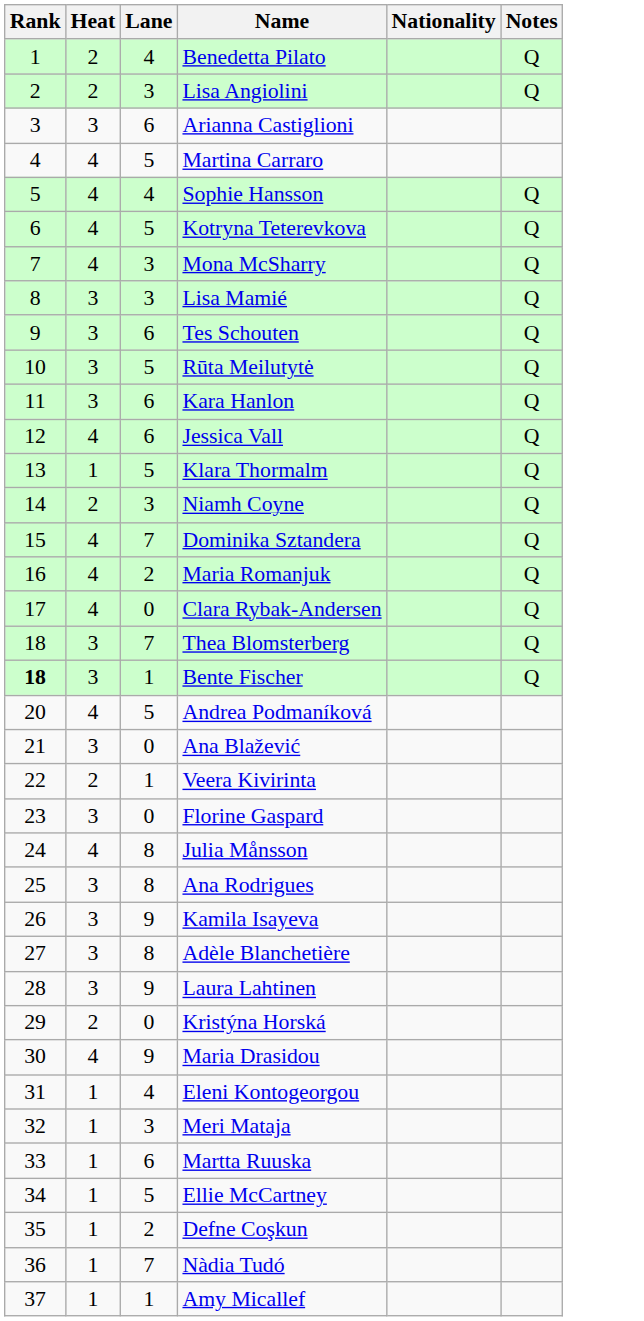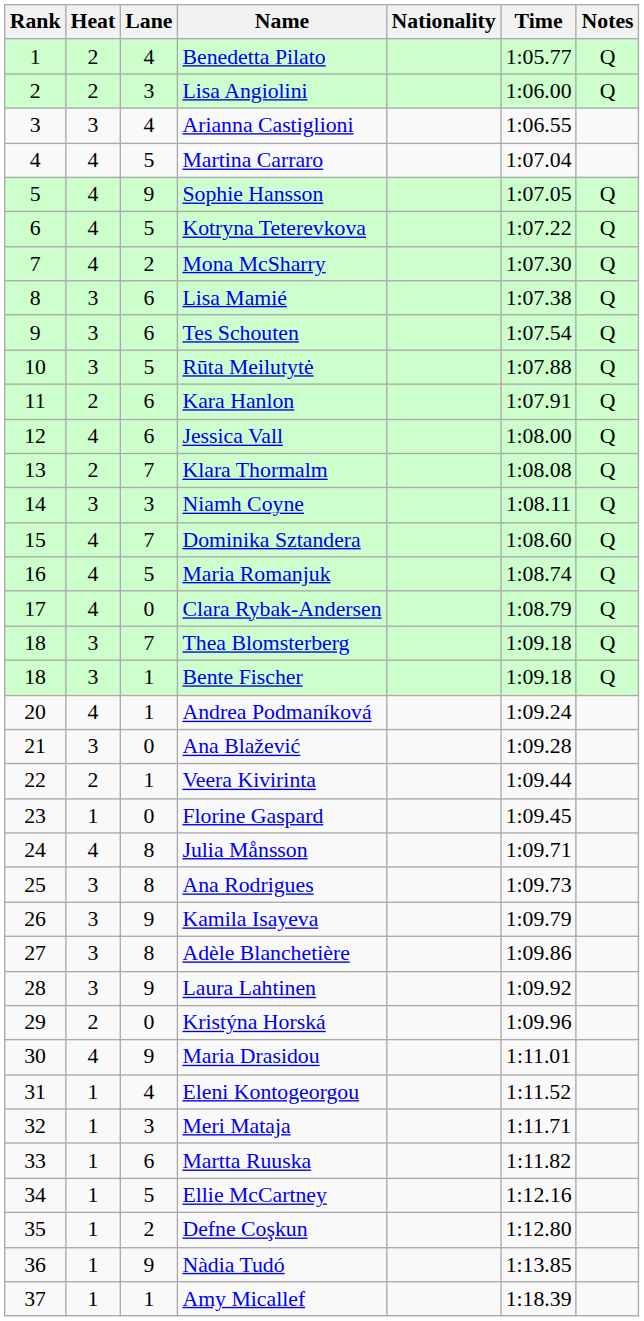 <table class="wikitable sortable" style="text-align:center">
 <tr>
 <th>Rank</th>
 <th>Heat</th>
 <th>Lane</th>
 <th>Name</th>
 <th>Nationality</th>
+<th>Time</th>
 <th>Notes</th>
 </tr>
 <tr bgcolor=ccffcc>
 <td>1</td>
 <td>2</td>
 <td>4</td>
 <td align=left><a href='#'>Benedetta Pilato</a></td>
 <td align=left></td>
+<td>1:05.77</td>
 <td>Q</td>
 </tr>
 <tr bgcolor=ccffcc>
 <td>2</td>
 <td>2</td>
 <td>3</td>
 <td align=left><a href='#'>Lisa Angiolini</a></td>
 <td align=left></td>
+<td>1:06.00</td>
 <td>Q</td>
 </tr>
 <tr>
 <td>3</td>
 <td>3</td>
-<td>6</td>
+<td>4</td>
 <td align=left><a href='#'>Arianna Castiglioni</a></td>
 <td align=left></td>
+<td>1:06.55</td>
 <td></td>
 </tr>
 <tr>
 <td>4</td>
 <td>4</td>
 <td>5</td>
 <td align=left><a href='#'>Martina Carraro</a></td>
 <td align=left></td>
+<td>1:07.04</td>
 <td></td>
 </tr>
 <tr bgcolor=ccffcc>
 <td>5</td>
 <td>4</td>
-<td>4</td>
+<td>9</td>
 <td align=left><a href='#'>Sophie Hansson</a></td>
 <td align=left></td>
+<td>1:07.05</td>
 <td>Q</td>
 </tr>
 <tr bgcolor=ccffcc>
 <td>6</td>
 <td>4</td>
 <td>5</td>
 <td align=left><a href='#'>Kotryna Teterevkova</a></td>
 <td align=left></td>
+<td>1:07.22</td>
 <td>Q</td>
 </tr>
 <tr bgcolor=ccffcc>
 <td>7</td>
 <td>4</td>
-<td>3</td>
+<td>2</td>
 <td align=left><a href='#'>Mona McSharry</a></td>
 <td align=left></td>
+<td>1:07.30</td>
 <td>Q</td>
 </tr>
 <tr bgcolor=ccffcc>
 <td>8</td>
 <td>3</td>
-<td>3</td>
+<td>6</td>
 <td align=left><a href='#'>Lisa Mamié</a></td>
 <td align=left></td>
+<td>1:07.38</td>
 <td>Q</td>
 </tr>
 <tr bgcolor=ccffcc>
 <td>9</td>
 <td>3</td>
 <td>6</td>
 <td align=left><a href='#'>Tes Schouten</a></td>
 <td align=left></td>
+<td>1:07.54</td>
 <td>Q</td>
 </tr>
 <tr bgcolor=ccffcc>
 <td>10</td>
 <td>3</td>
 <td>5</td>
 <td align=left><a href='#'>Rūta Meilutytė</a></td>
 <td align=left></td>
+<td>1:07.88</td>
 <td>Q</td>
 </tr>
 <tr bgcolor=ccffcc>
 <td>11</td>
-<td>3</td>
+<td>2</td>
 <td>6</td>
 <td align=left><a href='#'>Kara Hanlon</a></td>
 <td align=left></td>
+<td>1:07.91</td>
 <td>Q</td>
 </tr>
 <tr bgcolor=ccffcc>
 <td>12</td>
 <td>4</td>
 <td>6</td>
 <td align=left><a href='#'>Jessica Vall</a></td>
 <td align=left></td>
+<td>1:08.00</td>
 <td>Q</td>
 </tr>
 <tr bgcolor=ccffcc>
 <td>13</td>
-<td>1</td>
-<td>5</td>
+<td>2</td>
+<td>7</td>
 <td align=left><a href='#'>Klara Thormalm</a></td>
 <td align=left></td>
+<td>1:08.08</td>
 <td>Q</td>
 </tr>
 <tr bgcolor=ccffcc>
 <td>14</td>
-<td>2</td>
+<td>3</td>
 <td>3</td>
 <td align=left><a href='#'>Niamh Coyne</a></td>
 <td align=left></td>
+<td>1:08.11</td>
 <td>Q</td>
 </tr>
 <tr bgcolor=ccffcc>
 <td>15</td>
 <td>4</td>
 <td>7</td>
 <td align=left><a href='#'>Dominika Sztandera</a></td>
 <td align=left></td>
+<td>1:08.60</td>
 <td>Q</td>
 </tr>
 <tr bgcolor=ccffcc>
 <td>16</td>
 <td>4</td>
-<td>2</td>
+<td>5</td>
 <td align=left><a href='#'>Maria Romanjuk</a></td>
 <td align=left></td>
+<td>1:08.74</td>
 <td>Q</td>
 </tr>
 <tr bgcolor=ccffcc>
 <td>17</td>
 <td>4</td>
 <td>0</td>
 <td align=left><a href='#'>Clara Rybak-Andersen</a></td>
 <td align=left></td>
+<td>1:08.79</td>
 <td>Q</td>
 </tr>
 <tr bgcolor=ccffcc>
 <td>18</td>
 <td>3</td>
 <td>7</td>
 <td align=left><a href='#'>Thea Blomsterberg</a></td>
 <td align=left></td>
+<td>1:09.18</td>
 <td>Q</td>
 </tr>
 <tr bgcolor=ccffcc>
-<td><strong>18</strong></td>
+<td>18</td>
 <td>3</td>
 <td>1</td>
 <td align=left><a href='#'>Bente Fischer</a></td>
 <td align=left></td>
+<td>1:09.18</td>
 <td>Q</td>
 </tr>
 <tr>
 <td>20</td>
 <td>4</td>
-<td>5</td>
+<td>1</td>
 <td align=left><a href='#'>Andrea Podmaníková</a></td>
 <td align=left></td>
+<td>1:09.24</td>
 <td></td>
 </tr>
 <tr>
 <td>21</td>
 <td>3</td>
 <td>0</td>
 <td align=left><a href='#'>Ana Blažević</a></td>
 <td align=left></td>
+<td>1:09.28</td>
 <td></td>
 </tr>
 <tr>
 <td>22</td>
 <td>2</td>
 <td>1</td>
 <td align=left><a href='#'>Veera Kivirinta</a></td>
 <td align=left></td>
+<td>1:09.44</td>
 <td></td>
 </tr>
 <tr>
 <td>23</td>
-<td>3</td>
+<td>1</td>
 <td>0</td>
 <td align=left><a href='#'>Florine Gaspard</a></td>
 <td align=left></td>
+<td>1:09.45</td>
 <td></td>
 </tr>
 <tr>
 <td>24</td>
 <td>4</td>
 <td>8</td>
 <td align=left><a href='#'>Julia Månsson</a></td>
 <td align=left></td>
+<td>1:09.71</td>
 <td></td>
 </tr>
 <tr>
 <td>25</td>
 <td>3</td>
 <td>8</td>
 <td align=left><a href='#'>Ana Rodrigues</a></td>
 <td align=left></td>
+<td>1:09.73</td>
 <td></td>
 </tr>
 <tr>
 <td>26</td>
 <td>3</td>
 <td>9</td>
 <td align=left><a href='#'>Kamila Isayeva</a></td>
 <td align=left></td>
+<td>1:09.79</td>
 <td></td>
 </tr>
 <tr>
 <td>27</td>
 <td>3</td>
 <td>8</td>
 <td align=left><a href='#'>Adèle Blanchetière</a></td>
 <td align=left></td>
+<td>1:09.86</td>
 <td></td>
 </tr>
 <tr>
 <td>28</td>
 <td>3</td>
 <td>9</td>
 <td align=left><a href='#'>Laura Lahtinen</a></td>
 <td align=left></td>
+<td>1:09.92</td>
 <td></td>
 </tr>
 <tr>
 <td>29</td>
 <td>2</td>
 <td>0</td>
 <td align=left><a href='#'>Kristýna Horská</a></td>
 <td align=left></td>
+<td>1:09.96</td>
 <td></td>
 </tr>
 <tr>
 <td>30</td>
 <td>4</td>
 <td>9</td>
 <td align=left><a href='#'>Maria Drasidou</a></td>
 <td align=left></td>
+<td>1:11.01</td>
 <td></td>
 </tr>
 <tr>
 <td>31</td>
 <td>1</td>
 <td>4</td>
 <td align=left><a href='#'>Eleni Kontogeorgou</a></td>
 <td align=left></td>
+<td>1:11.52</td>
 <td></td>
 </tr>
 <tr>
 <td>32</td>
 <td>1</td>
 <td>3</td>
 <td align=left><a href='#'>Meri Mataja</a></td>
 <td align=left></td>
+<td>1:11.71</td>
 <td></td>
 </tr>
 <tr>
 <td>33</td>
 <td>1</td>
 <td>6</td>
 <td align=left><a href='#'>Martta Ruuska</a></td>
 <td align=left></td>
+<td>1:11.82</td>
 <td></td>
 </tr>
 <tr>
 <td>34</td>
 <td>1</td>
 <td>5</td>
 <td align=left><a href='#'>Ellie McCartney</a></td>
 <td align=left></td>
+<td>1:12.16</td>
 <td></td>
 </tr>
 <tr>
 <td>35</td>
 <td>1</td>
 <td>2</td>
 <td align=left><a href='#'>Defne Coşkun</a></td>
 <td align=left></td>
+<td>1:12.80</td>
 <td></td>
 </tr>
 <tr>
 <td>36</td>
 <td>1</td>
-<td>7</td>
+<td>9</td>
 <td align=left><a href='#'>Nàdia Tudó</a></td>
 <td align=left></td>
+<td>1:13.85</td>
 <td></td>
 </tr>
 <tr>
 <td>37</td>
 <td>1</td>
 <td>1</td>
 <td align=left><a href='#'>Amy Micallef</a></td>
 <td align=left></td>
+<td>1:18.39</td>
 <td></td>
 </tr>
 </table>
